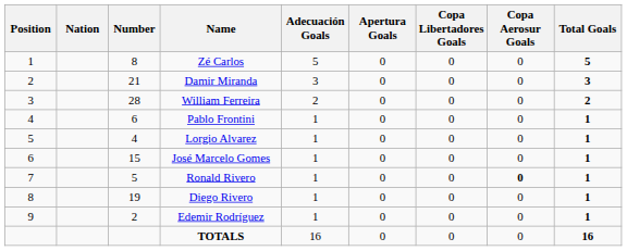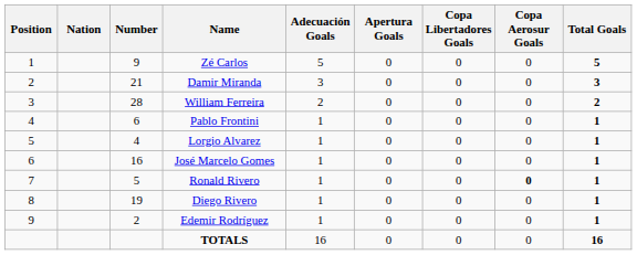 <table class="wikitable" style="font-size: 95%; text-align: center;">
 <tr>
 <th width=60>Position</th>
 <th width=60>Nation</th>
 <th width=60>Number</th>
 <th width=150>Name</th>
 <th width=80>Adecuación Goals</th>
 <th width=80>Apertura Goals</th>
 <th width=80>Copa Libertadores Goals</th>
 <th width=80>Copa Aerosur Goals</th>
 <th width=80>Total Goals</th>
 </tr>
 <tr>
 <td>1</td>
 <td></td>
-<td>8</td>
+<td>9</td>
 <td><a href='#'>Zé Carlos</a></td>
 <td>5</td>
 <td>0</td>
 <td>0</td>
 <td>0</td>
 <td><strong>5</strong></td>
 </tr>
 <tr>
 <td>2</td>
 <td></td>
 <td>21</td>
 <td><a href='#'>Damir Miranda</a></td>
 <td>3</td>
 <td>0</td>
 <td>0</td>
 <td>0</td>
 <td><strong>3</strong></td>
 </tr>
 <tr>
 <td>3</td>
 <td></td>
 <td>28</td>
 <td><a href='#'>William Ferreira</a></td>
 <td>2</td>
 <td>0</td>
 <td>0</td>
 <td>0</td>
 <td><strong>2</strong></td>
 </tr>
 <tr>
 <td>4</td>
 <td></td>
 <td>6</td>
 <td><a href='#'>Pablo Frontini</a></td>
 <td>1</td>
 <td>0</td>
 <td>0</td>
 <td>0</td>
 <td><strong>1</strong></td>
 </tr>
 <tr>
 <td>5</td>
 <td></td>
 <td>4</td>
 <td><a href='#'>Lorgio Alvarez</a></td>
 <td>1</td>
 <td>0</td>
 <td>0</td>
 <td>0</td>
 <td><strong>1</strong></td>
 </tr>
 <tr>
 <td>6</td>
 <td></td>
-<td>15</td>
+<td>16</td>
 <td><a href='#'>José Marcelo Gomes</a></td>
 <td>1</td>
 <td>0</td>
 <td>0</td>
 <td>0</td>
 <td><strong>1</strong></td>
 </tr>
 <tr>
 <td>7</td>
 <td></td>
 <td>5</td>
 <td><a href='#'>Ronald Rivero</a></td>
 <td>1</td>
 <td>0</td>
 <td>0</td>
 <td><strong>0</strong></td>
 <td><strong>1</strong></td>
 </tr>
 <tr>
 <td>8</td>
 <td></td>
 <td>19</td>
 <td><a href='#'>Diego Rivero</a></td>
 <td>1</td>
 <td>0</td>
 <td>0</td>
 <td>0</td>
 <td><strong>1</strong></td>
 </tr>
 <tr>
 <td>9</td>
 <td></td>
 <td>2</td>
 <td><a href='#'>Edemir Rodríguez</a></td>
 <td>1</td>
 <td>0</td>
 <td>0</td>
 <td>0</td>
 <td><strong>1</strong></td>
 </tr>
 <tr>
 <td></td>
 <td></td>
 <td></td>
 <td><strong>TOTALS</strong></td>
 <td>16</td>
 <td>0</td>
 <td>0</td>
 <td>0</td>
 <td><strong>16</strong></td>
 </tr>
 </table>
